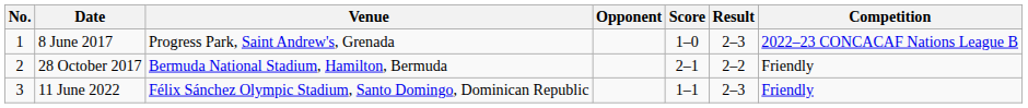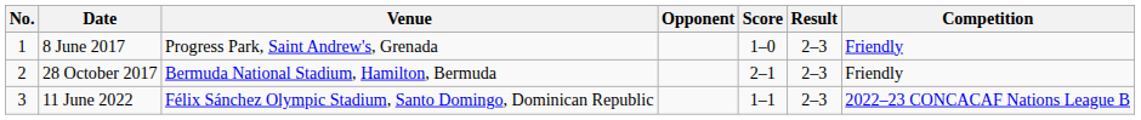 <table class="wikitable sortable">
 <tr>
 <th scope="col">No.</th>
 <th scope="col">Date</th>
 <th scope="col">Venue</th>
 <th scope="col">Opponent</th>
 <th scope="col">Score</th>
 <th scope="col">Result</th>
 <th scope="col">Competition</th>
 </tr>
 <tr>
 <td style="text-align:center">1</td>
 <td>8 June 2017</td>
 <td>Progress Park, <a href='#'>Saint Andrew's</a>, Grenada</td>
 <td></td>
 <td style="text-align:center">1–0</td>
 <td style="text-align:center">2–3</td>
-<td><a href='#'>2022–23 CONCACAF Nations League B</a></td>
+<td><a href='#'>Friendly</a></td>
 </tr>
 <tr>
 <td style="text-align:center">2</td>
 <td>28 October 2017</td>
 <td><a href='#'>Bermuda National Stadium</a>, <a href='#'>Hamilton</a>, Bermuda</td>
 <td></td>
 <td style="text-align:center">2–1</td>
-<td style="text-align:center">2–2</td>
+<td style="text-align:center">2–3</td>
 <td>Friendly</td>
 </tr>
 <tr>
 <td style="text-align:center">3</td>
 <td>11 June 2022</td>
 <td><a href='#'>Félix Sánchez Olympic Stadium</a>, <a href='#'>Santo Domingo</a>, Dominican Republic</td>
 <td></td>
 <td style="text-align:center">1–1</td>
 <td style="text-align:center">2–3</td>
-<td><a href='#'>Friendly</a></td>
+<td><a href='#'>2022–23 CONCACAF Nations League B</a></td>
 </tr>
 </table>
